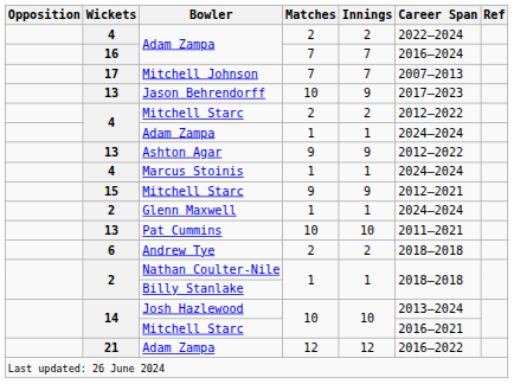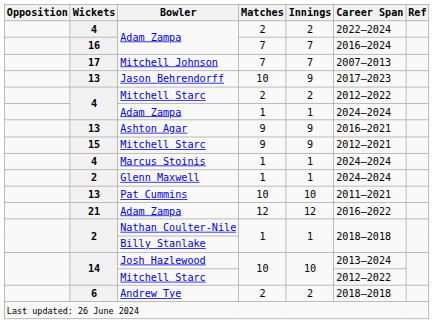 <table class="wikitable plainrowheaders sortable">
 <tr>
 <th scope="col">Opposition</th>
 <th scope="col">Wickets</th>
 <th scope="col">Bowler</th>
 <th scope="col">Matches</th>
 <th scope="col">Innings</th>
 <th scope="col">Career Span</th>
 <th scope="col">Ref</th>
 </tr>
 <tr>
 <td></td>
 <th>4</th>
 <td rowspan=2><a href='#'>Adam Zampa</a></td>
 <td align=center>2</td>
 <td align=center>2</td>
 <td>2022–2024</td>
 <td></td>
 </tr>
 <tr>
 <td></td>
 <th>16</th>
 <td align=center>7</td>
 <td align=center>7</td>
 <td>2016–2024</td>
 <td></td>
 </tr>
 <tr>
 <td></td>
 <th>17</th>
 <td><a href='#'>Mitchell Johnson</a></td>
 <td align=center>7</td>
 <td align=center>7</td>
 <td>2007–2013</td>
 <td></td>
 </tr>
 <tr>
 <td></td>
 <th>13</th>
 <td><a href='#'>Jason Behrendorff</a></td>
 <td align=center>10</td>
 <td align=center>9</td>
 <td>2017–2023</td>
 <td></td>
 </tr>
 <tr>
 <td></td>
 <th rowspan=2>4</th>
 <td><a href='#'>Mitchell Starc</a></td>
 <td align=center>2</td>
 <td align=center>2</td>
 <td>2012–2022</td>
 <td></td>
 </tr>
 <tr>
 <td></td>
 <td><a href='#'>Adam Zampa</a></td>
 <td align=center>1</td>
 <td align=center>1</td>
 <td>2024–2024</td>
 <td></td>
 </tr>
 <tr>
 <td></td>
 <th>13</th>
 <td><a href='#'>Ashton Agar</a></td>
 <td align=center>9</td>
 <td align=center>9</td>
-<td>2012–2022</td>
+<td>2016–2021</td>
+<td></td>
+</tr>
+<tr>
+<td></td>
+<th>15</th>
+<td><a href='#'>Mitchell Starc</a></td>
+<td align=center>9</td>
+<td align=center>9</td>
+<td>2012–2021</td>
 <td></td>
 </tr>
 <tr>
 <td></td>
 <th>4</th>
 <td><a href='#'>Marcus Stoinis</a></td>
 <td align=center>1</td>
 <td align=center>1</td>
 <td>2024–2024</td>
-<td></td>
-</tr>
-<tr>
-<td></td>
-<th>15</th>
-<td><a href='#'>Mitchell Starc</a></td>
-<td align=center>9</td>
-<td align=center>9</td>
-<td>2012–2021</td>
 <td></td>
 </tr>
 <tr>
 <td></td>
 <th>2</th>
 <td><a href='#'>Glenn Maxwell</a></td>
 <td align=center>1</td>
 <td align=center>1</td>
 <td>2024–2024</td>
 <td></td>
 </tr>
 <tr>
 <td></td>
 <th>13</th>
 <td><a href='#'>Pat Cummins</a></td>
 <td align=center>10</td>
 <td align=center>10</td>
 <td>2011–2021</td>
 <td></td>
 </tr>
 <tr>
 <td></td>
-<th>6</th>
-<td><a href='#'>Andrew Tye</a></td>
-<td align=center>2</td>
-<td align=center>2</td>
-<td>2018–2018</td>
+<th>21</th>
+<td><a href='#'>Adam Zampa</a></td>
+<td align=center>12</td>
+<td align=center>12</td>
+<td>2016–2022</td>
 <td></td>
 </tr>
 <tr>
 <td rowspan=2></td>
 <th rowspan=2>2</th>
 <td><a href='#'>Nathan Coulter-Nile</a></td>
 <td align=center rowspan=2>1</td>
 <td align=center rowspan=2>1</td>
 <td rowspan=2>2018–2018</td>
 <td rowspan=2></td>
 </tr>
 <tr>
 <td><a href='#'>Billy Stanlake</a></td>
 </tr>
 <tr>
 <td rowspan=2></td>
 <th rowspan=2>14</th>
 <td><a href='#'>Josh Hazlewood</a></td>
 <td align=center rowspan=2>10</td>
 <td align=center rowspan=2>10</td>
 <td>2013–2024</td>
 <td rowspan=2></td>
 </tr>
 <tr>
 <td><a href='#'>Mitchell Starc</a></td>
-<td>2016–2021</td>
+<td>2012–2022</td>
 </tr>
 <tr>
 <td></td>
-<th>21</th>
-<td><a href='#'>Adam Zampa</a></td>
-<td align=center>12</td>
-<td align=center>12</td>
-<td>2016–2022</td>
+<th>6</th>
+<td><a href='#'>Andrew Tye</a></td>
+<td align=center>2</td>
+<td align=center>2</td>
+<td>2018–2018</td>
 <td></td>
 </tr>
 <tr>
 <td colspan=7><small>Last updated: 26 June 2024</small></td>
 </tr>
 </table>
